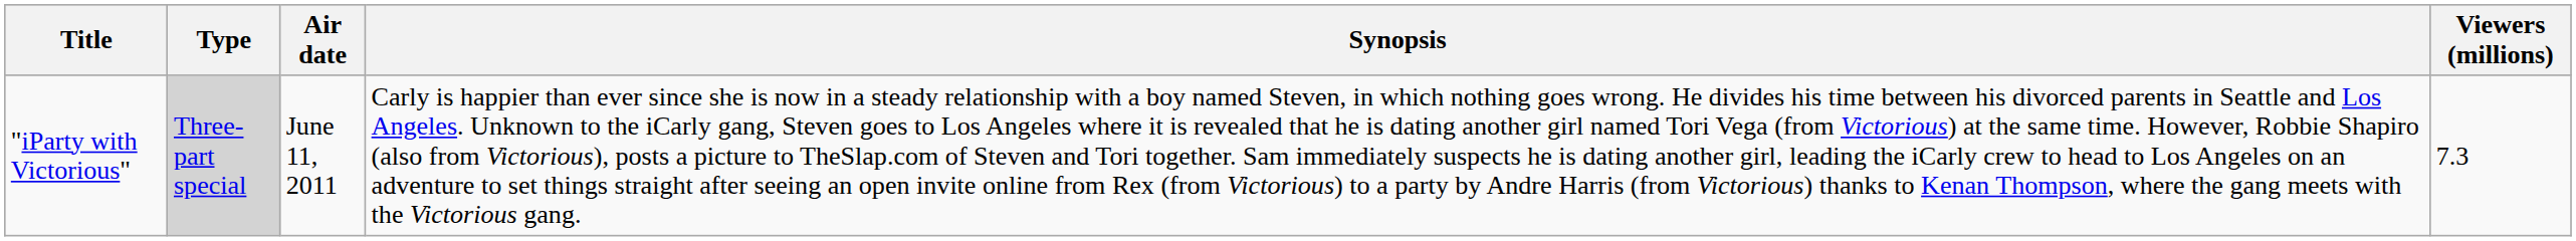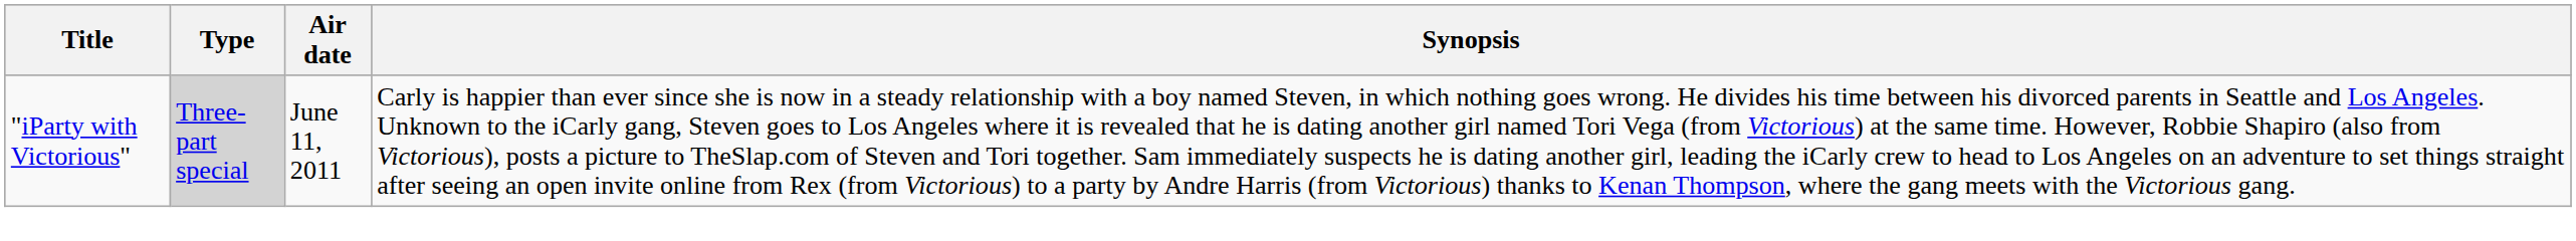 <table class="wikitable">
 <tr>
 <th>Title</th>
 <th>Type</th>
 <th>Air date</th>
 <th>Synopsis</th>
-<th>Viewers (millions)</th>
 </tr>
 <tr>
 <td>"<a href='#'>iParty with Victorious</a>"</td>
 <td style="background: lightgrey;"><a href='#'>Three-part special</a></td>
 <td>June 11, 2011</td>
 <td>Carly is happier than ever since she is now in a steady relationship with a boy named Steven, in which nothing goes wrong. He divides his time between his divorced parents in Seattle and <a href='#'>Los Angeles</a>. Unknown to the iCarly gang, Steven goes to Los Angeles where it is revealed that he is dating another girl named Tori Vega (from <em><a href='#'>Victorious</a></em>) at the same time. However, Robbie Shapiro (also from <em>Victorious</em>), posts a picture to TheSlap.com of Steven and Tori together. Sam immediately suspects he is dating another girl, leading the iCarly crew to head to Los Angeles on an adventure to set things straight after seeing an open invite online from Rex (from <em>Victorious</em>) to a party by Andre Harris (from <em>Victorious</em>) thanks to <a href='#'>Kenan Thompson</a>, where the gang meets with the <em>Victorious</em> gang.</td>
-<td>7.3</td>
 </tr>
 </table>
